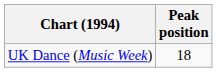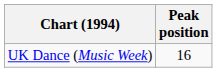 <table class="wikitable sortable">
 <tr>
 <th>Chart (1994)</th>
 <th>Peak<br>position</th>
 </tr>
 <tr>
 <td><a href='#'>UK Dance</a> (<em><a href='#'>Music Week</a></em>)</td>
-<td align="center">18</td>
+<td align="center">16</td>
 </tr>
 </table>
